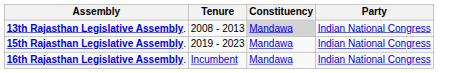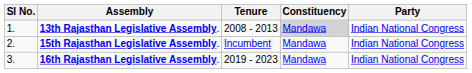 <table class = "wikitable">
 <tr>
+<th>SI No.</th>
 <th>Assembly</th>
 <th>Tenure</th>
 <th>Constituency</th>
 <th>Party</th>
 </tr>
 <tr>
+<td>1.</td>
 <td><strong><a href='#'>13th Rajasthan Legislative Assembly</a></strong>.</td>
 <td>2008 - 2013</td>
 <td style="background: lightgrey;"><a href='#'>Mandawa</a></td>
 <td><a href='#'>Indian National Congress</a></td>
 </tr>
 <tr>
+<td>2.</td>
 <td><strong><a href='#'>15th Rajasthan Legislative Assembly</a></strong>.</td>
+<td><a href='#'>Incumbent</a></td>
+<td><a href='#'>Mandawa</a></td>
+<td><a href='#'>Indian National Congress</a></td>
+</tr>
+<tr>
+<td>3.</td>
+<td><strong><a href='#'>16th Rajasthan Legislative Assembly</a></strong>.</td>
 <td>2019 - 2023</td>
 <td><a href='#'>Mandawa</a></td>
 <td><a href='#'>Indian National Congress</a></td>
 </tr>
-<tr>
-<td><strong><a href='#'>16th Rajasthan Legislative Assembly</a></strong>.</td>
-<td><a href='#'>Incumbent</a></td>
-<td><a href='#'>Mandawa</a></td>
-<td><a href='#'>Indian National Congress</a></td>
-</tr>
 </table>
